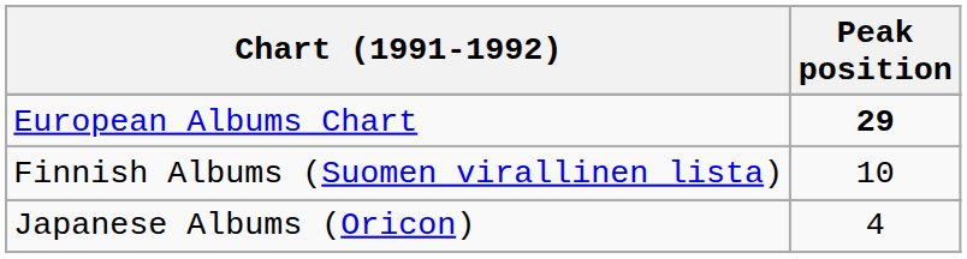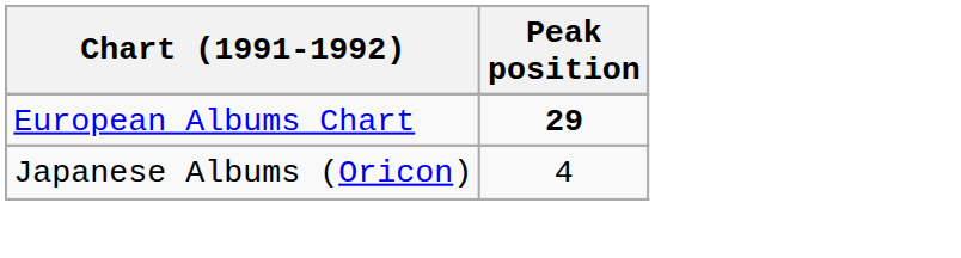 <table class="wikitable">
 <tr>
 <th>Chart (1991-1992)</th>
 <th>Peak<br>position</th>
 </tr>
 <tr>
 </tr>
 <tr>
 </tr>
 <tr>
 </tr>
 <tr>
 <td align="left"><a href='#'>European Albums Chart</a></td>
 <td style="text-align:center;"><strong>29</strong></td>
-</tr>
-<tr>
-<td align="left">Finnish Albums (<a href='#'>Suomen virallinen lista</a>)</td>
-<td style="text-align:center;">10</td>
 </tr>
 <tr>
 </tr>
 <tr>
 <td>Japanese Albums (<a href='#'>Oricon</a>)</td>
 <td style="text-align:center;">4</td>
 </tr>
 <tr>
 </tr>
 <tr>
 </tr>
 <tr>
 </tr>
 <tr>
 </tr>
 <tr>
 </tr>
 </table>
